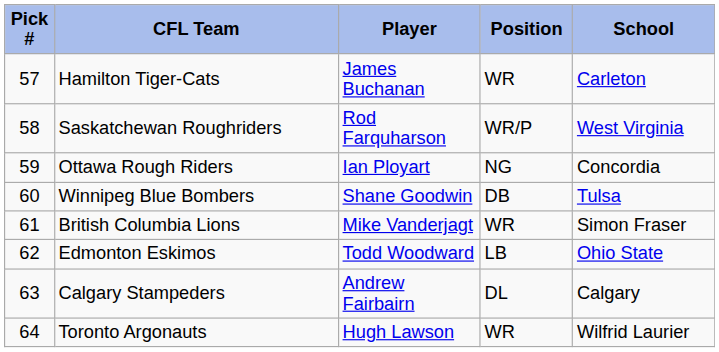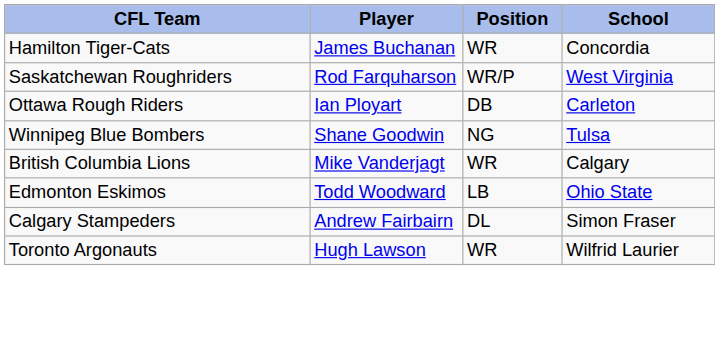 <table class="wikitable" style="width: 100%">
 <tr>
-<th style="background:#a8bdec; width:7%;">Pick #</th>
 <th style="width:40%; background:#a8bdec;">CFL Team</th>
 <th style="width:20%; background:#a8bdec;">Player</th>
 <th style="width:13%; background:#a8bdec;">Position</th>
 <th style="width:20%; background:#a8bdec;">School</th>
 </tr>
 <tr>
-<td align=center>57</td>
 <td>Hamilton Tiger-Cats</td>
 <td><a href='#'>James Buchanan</a></td>
 <td>WR</td>
-<td><a href='#'>Carleton</a></td>
+<td>Concordia</td>
 </tr>
 <tr>
-<td align=center>58</td>
 <td>Saskatchewan Roughriders</td>
 <td><a href='#'>Rod Farquharson</a></td>
 <td>WR/P</td>
 <td><a href='#'>West Virginia</a></td>
 </tr>
 <tr>
-<td align=center>59</td>
 <td>Ottawa Rough Riders</td>
 <td><a href='#'>Ian Ployart</a></td>
-<td>NG</td>
-<td>Concordia</td>
+<td>DB</td>
+<td><a href='#'>Carleton</a></td>
 </tr>
 <tr>
-<td align=center>60</td>
 <td>Winnipeg Blue Bombers</td>
 <td><a href='#'>Shane Goodwin</a></td>
-<td>DB</td>
+<td>NG</td>
 <td><a href='#'>Tulsa</a></td>
 </tr>
 <tr>
-<td align=center>61</td>
 <td>British Columbia Lions</td>
 <td><a href='#'>Mike Vanderjagt</a></td>
 <td>WR</td>
-<td>Simon Fraser</td>
+<td>Calgary</td>
 </tr>
 <tr>
-<td align=center>62</td>
 <td>Edmonton Eskimos</td>
 <td><a href='#'>Todd Woodward</a></td>
 <td>LB</td>
 <td><a href='#'>Ohio State</a></td>
 </tr>
 <tr>
-<td align=center>63</td>
 <td>Calgary Stampeders</td>
 <td><a href='#'>Andrew Fairbairn</a></td>
 <td>DL</td>
-<td>Calgary</td>
+<td>Simon Fraser</td>
 </tr>
 <tr>
-<td align=center>64</td>
 <td>Toronto Argonauts</td>
 <td><a href='#'>Hugh Lawson</a></td>
 <td>WR</td>
 <td>Wilfrid Laurier</td>
 </tr>
 </table>
